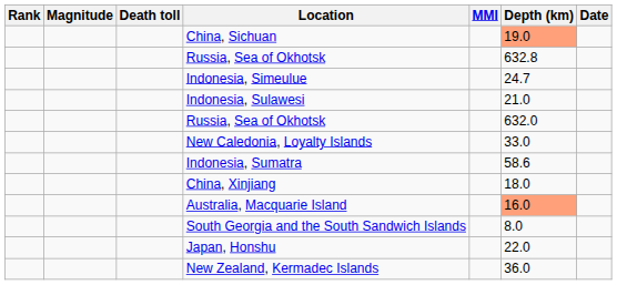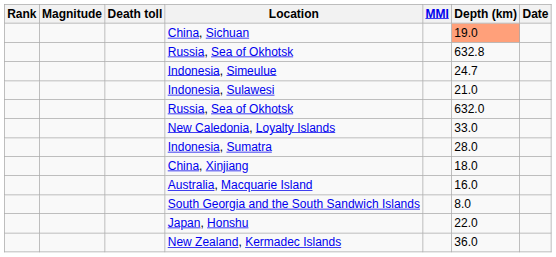 <table class="sortable wikitable" style="font-size:100%;">
 <tr>
 <th>Rank</th>
 <th>Magnitude</th>
 <th>Death toll</th>
 <th>Location</th>
 <th><a href='#'>MMI</a></th>
 <th>Depth (km)</th>
 <th>Date</th>
 </tr>
 <tr>
 <td></td>
 <td></td>
 <td></td>
 <td> <a href='#'>China</a>, <a href='#'>Sichuan</a></td>
 <td></td>
 <td style="background: lightsalmon;">19.0</td>
 <td></td>
 </tr>
 <tr>
 <td></td>
 <td></td>
 <td></td>
 <td> <a href='#'>Russia</a>, <a href='#'>Sea of Okhotsk</a></td>
 <td></td>
 <td>632.8</td>
 <td></td>
 </tr>
 <tr>
 <td></td>
 <td></td>
 <td></td>
 <td> <a href='#'>Indonesia</a>, <a href='#'>Simeulue</a></td>
 <td></td>
 <td>24.7</td>
 <td></td>
 </tr>
 <tr>
 <td></td>
 <td></td>
 <td></td>
 <td> <a href='#'>Indonesia</a>, <a href='#'>Sulawesi</a></td>
 <td></td>
 <td>21.0</td>
 <td></td>
 </tr>
 <tr>
 <td></td>
 <td></td>
 <td></td>
 <td> <a href='#'>Russia</a>, <a href='#'>Sea of Okhotsk</a></td>
 <td></td>
 <td>632.0</td>
 <td></td>
 </tr>
 <tr>
 <td></td>
 <td></td>
 <td></td>
 <td> <a href='#'>New Caledonia</a>, <a href='#'>Loyalty Islands</a></td>
 <td></td>
 <td>33.0</td>
 <td></td>
 </tr>
 <tr>
 <td></td>
 <td></td>
 <td></td>
 <td> <a href='#'>Indonesia</a>, <a href='#'>Sumatra</a></td>
 <td></td>
-<td>58.6</td>
+<td>28.0</td>
 <td></td>
 </tr>
 <tr>
 <td></td>
 <td></td>
 <td></td>
 <td> <a href='#'>China</a>, <a href='#'>Xinjiang</a></td>
 <td></td>
 <td>18.0</td>
 <td></td>
 </tr>
 <tr>
 <td></td>
 <td></td>
 <td></td>
 <td> <a href='#'>Australia</a>, <a href='#'>Macquarie Island</a></td>
 <td></td>
-<td style="background: lightsalmon;">16.0</td>
+<td>16.0</td>
 <td></td>
 </tr>
 <tr>
 <td></td>
 <td></td>
 <td></td>
 <td> <a href='#'>South Georgia and the South Sandwich Islands</a></td>
 <td></td>
 <td>8.0</td>
 <td></td>
 </tr>
 <tr>
 <td></td>
 <td></td>
 <td></td>
 <td> <a href='#'>Japan</a>, <a href='#'>Honshu</a></td>
 <td></td>
 <td>22.0</td>
 <td></td>
 </tr>
 <tr>
 <td></td>
 <td></td>
 <td></td>
 <td> <a href='#'>New Zealand</a>, <a href='#'>Kermadec Islands</a></td>
 <td></td>
 <td>36.0</td>
 <td></td>
 </tr>
 </table>
